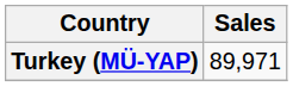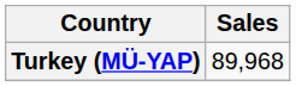 <table class="wikitable plainrowheaders">
 <tr>
 <th scope="col">Country</th>
 <th scope="col">Sales</th>
 </tr>
 <tr>
 <th scope="row">Turkey (<a href='#'>MÜ-YAP</a>)</th>
-<td>89,971</td>
+<td>89,968</td>
 </tr>
 <tr>
 </tr>
 </table>
